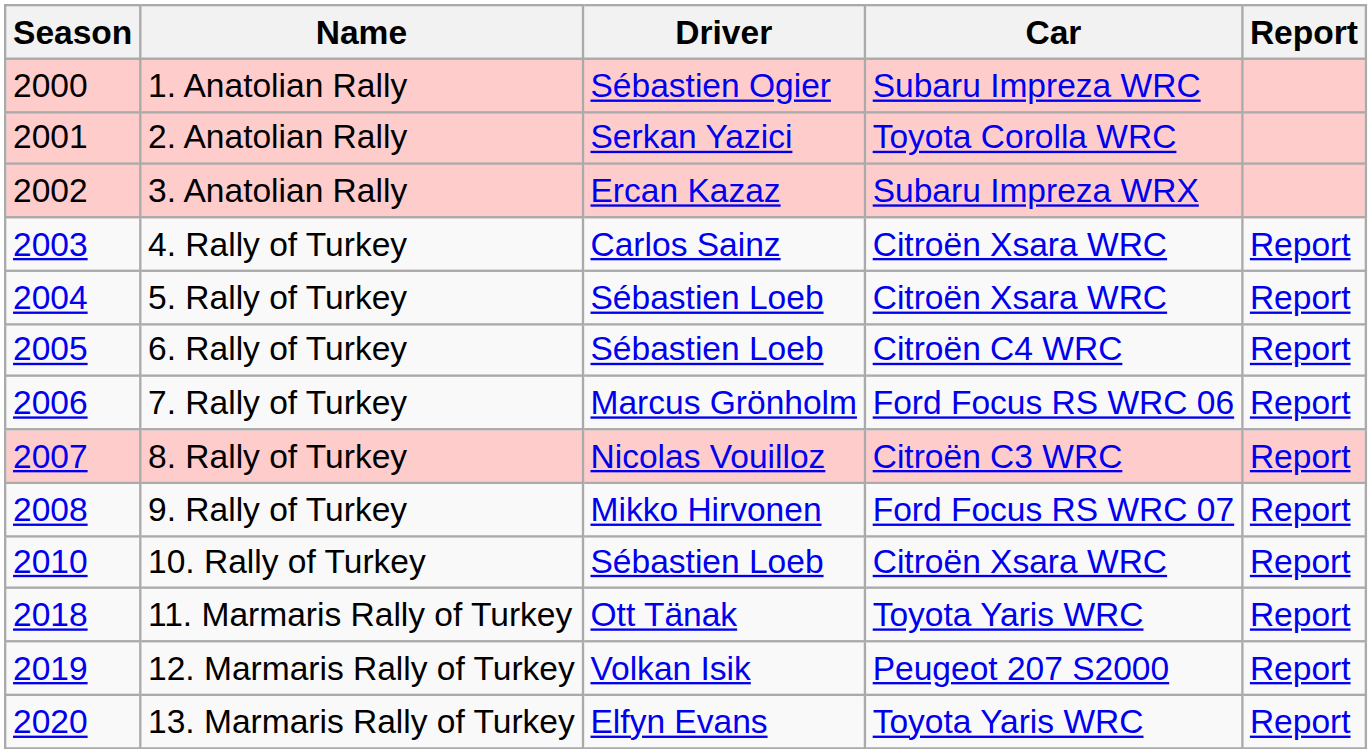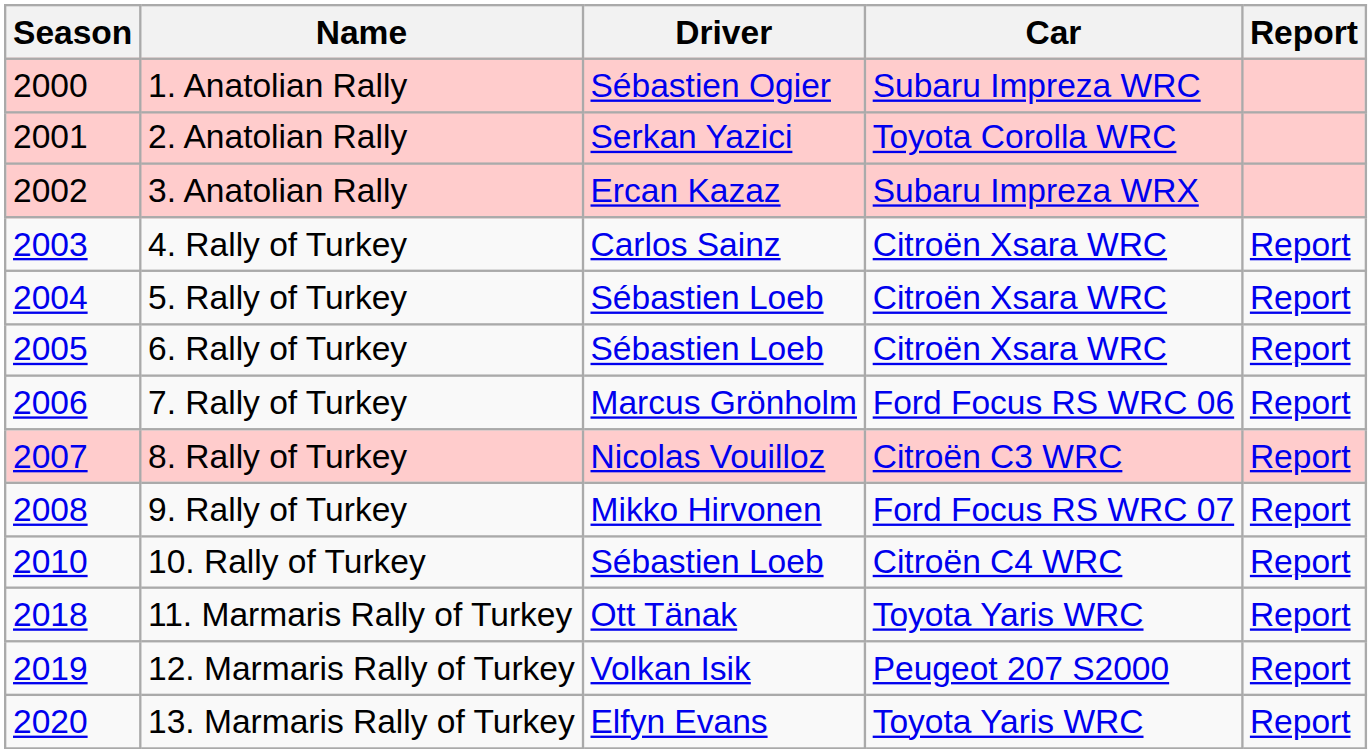 <table class="wikitable" style="font-size:90%;">
 <tr>
 <th>Season</th>
 <th>Name</th>
 <th>Driver</th>
 <th>Car</th>
 <th>Report</th>
 </tr>
 <tr style="background:#FFCCCC;">
 <td>2000</td>
 <td>1. Anatolian Rally</td>
 <td> <a href='#'>Sébastien Ogier</a></td>
 <td><a href='#'>Subaru Impreza WRC</a></td>
 <td></td>
 </tr>
 <tr style="background:#FFCCCC;">
 <td>2001</td>
 <td>2. Anatolian Rally</td>
 <td> <a href='#'>Serkan Yazici</a></td>
 <td><a href='#'>Toyota Corolla WRC</a></td>
 <td></td>
 </tr>
 <tr style="background:#FFCCCC;">
 <td>2002</td>
 <td>3. Anatolian Rally</td>
 <td> <a href='#'>Ercan Kazaz</a></td>
 <td><a href='#'>Subaru Impreza WRX</a></td>
 <td></td>
 </tr>
 <tr>
 <td><a href='#'>2003</a></td>
 <td>4. Rally of Turkey</td>
 <td> <a href='#'>Carlos Sainz</a></td>
 <td><a href='#'>Citroën Xsara WRC</a></td>
 <td><a href='#'>Report</a></td>
 </tr>
 <tr>
 <td><a href='#'>2004</a></td>
 <td>5. Rally of Turkey</td>
 <td> <a href='#'>Sébastien Loeb</a></td>
 <td><a href='#'>Citroën Xsara WRC</a></td>
 <td><a href='#'>Report</a></td>
 </tr>
 <tr>
 <td><a href='#'>2005</a></td>
 <td>6. Rally of Turkey</td>
 <td> <a href='#'>Sébastien Loeb</a></td>
-<td><a href='#'>Citroën C4 WRC</a></td>
+<td><a href='#'>Citroën Xsara WRC</a></td>
 <td><a href='#'>Report</a></td>
 </tr>
 <tr>
 <td><a href='#'>2006</a></td>
 <td>7. Rally of Turkey</td>
 <td> <a href='#'>Marcus Grönholm</a></td>
 <td><a href='#'>Ford Focus RS WRC 06</a></td>
 <td><a href='#'>Report</a></td>
 </tr>
 <tr style="background:#FFCCCC;">
 <td><a href='#'>2007</a></td>
 <td>8. Rally of Turkey</td>
 <td> <a href='#'>Nicolas Vouilloz</a></td>
 <td><a href='#'>Citroën C3 WRC</a></td>
 <td><a href='#'>Report</a></td>
 </tr>
 <tr>
 <td><a href='#'>2008</a></td>
 <td>9. Rally of Turkey</td>
 <td> <a href='#'>Mikko Hirvonen</a></td>
 <td><a href='#'>Ford Focus RS WRC 07</a></td>
 <td><a href='#'>Report</a></td>
 </tr>
 <tr>
 <td><a href='#'>2010</a></td>
 <td>10. Rally of Turkey</td>
 <td> <a href='#'>Sébastien Loeb</a></td>
-<td><a href='#'>Citroën Xsara WRC</a></td>
+<td><a href='#'>Citroën C4 WRC</a></td>
 <td><a href='#'>Report</a></td>
 </tr>
 <tr>
 <td><a href='#'>2018</a></td>
 <td>11. Marmaris Rally of Turkey</td>
 <td> <a href='#'>Ott Tänak</a></td>
 <td><a href='#'>Toyota Yaris WRC</a></td>
 <td><a href='#'>Report</a></td>
 </tr>
 <tr>
 <td><a href='#'>2019</a></td>
 <td>12. Marmaris Rally of Turkey</td>
 <td> <a href='#'>Volkan Isik</a></td>
 <td><a href='#'>Peugeot 207 S2000</a></td>
 <td><a href='#'>Report</a></td>
 </tr>
 <tr>
 <td><a href='#'>2020</a></td>
 <td>13. Marmaris Rally of Turkey</td>
 <td> <a href='#'>Elfyn Evans</a></td>
 <td><a href='#'>Toyota Yaris WRC</a></td>
 <td><a href='#'>Report</a></td>
 </tr>
 </table>
